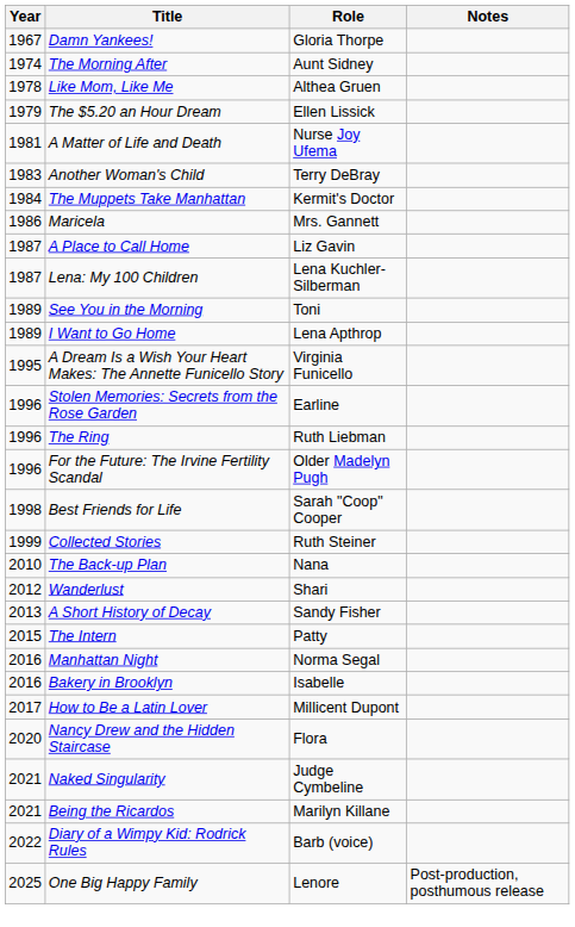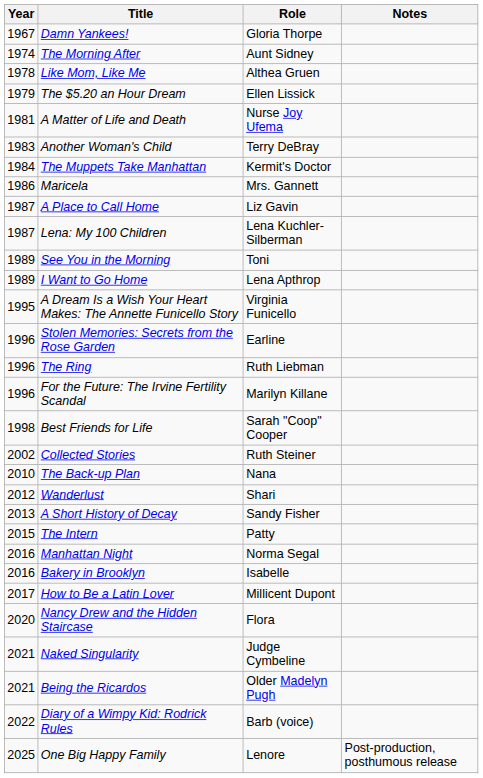 <table class="wikitable sortable">
 <tr>
 <th>Year</th>
 <th>Title</th>
 <th>Role</th>
 <th>Notes</th>
 </tr>
 <tr>
 <td>1967</td>
 <td><em><a href='#'>Damn Yankees!</a></em></td>
 <td>Gloria Thorpe</td>
 <td></td>
 </tr>
 <tr>
 <td>1974</td>
 <td><a href='#'><em>The Morning After</em></a></td>
 <td>Aunt Sidney</td>
 <td></td>
 </tr>
 <tr>
 <td>1978</td>
 <td><em><a href='#'>Like Mom, Like Me</a></em></td>
 <td>Althea Gruen</td>
 <td></td>
 </tr>
 <tr>
 <td>1979</td>
 <td><em>The $5.20 an Hour Dream</em></td>
 <td>Ellen Lissick</td>
 <td></td>
 </tr>
 <tr>
 <td>1981</td>
 <td><em>A Matter of Life and Death</em></td>
 <td>Nurse <a href='#'>Joy Ufema</a></td>
 <td></td>
 </tr>
 <tr>
 <td>1983</td>
 <td><em>Another Woman's Child</em></td>
 <td>Terry DeBray</td>
 <td></td>
 </tr>
 <tr>
 <td>1984</td>
 <td><em><a href='#'>The Muppets Take Manhattan</a></em></td>
 <td>Kermit's Doctor</td>
 <td></td>
 </tr>
 <tr>
 <td>1986</td>
 <td><em>Maricela</em></td>
 <td>Mrs. Gannett</td>
 <td></td>
 </tr>
 <tr>
 <td>1987</td>
 <td><em><a href='#'>A Place to Call Home</a></em></td>
 <td>Liz Gavin</td>
 <td></td>
 </tr>
 <tr>
 <td>1987</td>
 <td><em>Lena: My 100 Children</em></td>
 <td>Lena Kuchler-Silberman</td>
 <td></td>
 </tr>
 <tr>
 <td>1989</td>
 <td><em><a href='#'>See You in the Morning</a></em></td>
 <td>Toni</td>
 <td></td>
 </tr>
 <tr>
 <td>1989</td>
 <td><em><a href='#'>I Want to Go Home</a></em></td>
 <td>Lena Apthrop</td>
 <td></td>
 </tr>
 <tr>
 <td>1995</td>
 <td><em>A Dream Is a Wish Your Heart Makes: The Annette Funicello Story</em></td>
 <td>Virginia Funicello</td>
 <td></td>
 </tr>
 <tr>
 <td>1996</td>
 <td><em><a href='#'>Stolen Memories: Secrets from the Rose Garden</a></em></td>
 <td>Earline</td>
 <td></td>
 </tr>
 <tr>
 <td>1996</td>
 <td><em><a href='#'>The Ring</a></em></td>
 <td>Ruth Liebman</td>
 <td></td>
 </tr>
 <tr>
 <td>1996</td>
 <td><em>For the Future: The Irvine Fertility Scandal</em></td>
-<td>Older <a href='#'>Madelyn Pugh</a></td>
+<td>Marilyn Killane</td>
 <td></td>
 </tr>
 <tr>
 <td>1998</td>
 <td><em>Best Friends for Life</em></td>
 <td>Sarah "Coop" Cooper</td>
 <td></td>
 </tr>
 <tr>
-<td>1999</td>
+<td>2002</td>
 <td><em><a href='#'>Collected Stories</a></em></td>
 <td>Ruth Steiner</td>
 <td></td>
 </tr>
 <tr>
 <td>2010</td>
 <td><em><a href='#'>The Back-up Plan</a></em></td>
 <td>Nana</td>
 <td></td>
 </tr>
 <tr>
 <td>2012</td>
 <td><em><a href='#'>Wanderlust</a></em></td>
 <td>Shari</td>
 <td></td>
 </tr>
 <tr>
 <td>2013</td>
 <td><em><a href='#'>A Short History of Decay</a></em></td>
 <td>Sandy Fisher</td>
 <td></td>
 </tr>
 <tr>
 <td>2015</td>
 <td><em><a href='#'>The Intern</a></em></td>
 <td>Patty</td>
 <td></td>
 </tr>
 <tr>
 <td>2016</td>
 <td><em><a href='#'>Manhattan Night</a></em></td>
 <td>Norma Segal</td>
 <td></td>
 </tr>
 <tr>
 <td>2016</td>
 <td><em><a href='#'>Bakery in Brooklyn</a></em></td>
 <td>Isabelle</td>
 <td></td>
 </tr>
 <tr>
 <td>2017</td>
 <td><em><a href='#'>How to Be a Latin Lover</a></em></td>
 <td>Millicent Dupont</td>
 <td></td>
 </tr>
 <tr>
 <td>2020</td>
 <td><em><a href='#'>Nancy Drew and the Hidden Staircase</a></em></td>
 <td>Flora</td>
 <td></td>
 </tr>
 <tr>
 <td>2021</td>
 <td><em><a href='#'>Naked Singularity</a></em></td>
 <td>Judge Cymbeline</td>
 <td></td>
 </tr>
 <tr>
 <td>2021</td>
 <td><em><a href='#'>Being the Ricardos</a></em></td>
-<td>Marilyn Killane</td>
+<td>Older <a href='#'>Madelyn Pugh</a></td>
 <td></td>
 </tr>
 <tr>
 <td>2022</td>
 <td><em><a href='#'>Diary of a Wimpy Kid: Rodrick Rules</a></em></td>
 <td>Barb (voice)</td>
 <td></td>
 </tr>
 <tr>
 <td>2025</td>
 <td><em>One Big Happy Family</em></td>
 <td>Lenore</td>
 <td>Post-production, posthumous release</td>
 </tr>
 </table>
